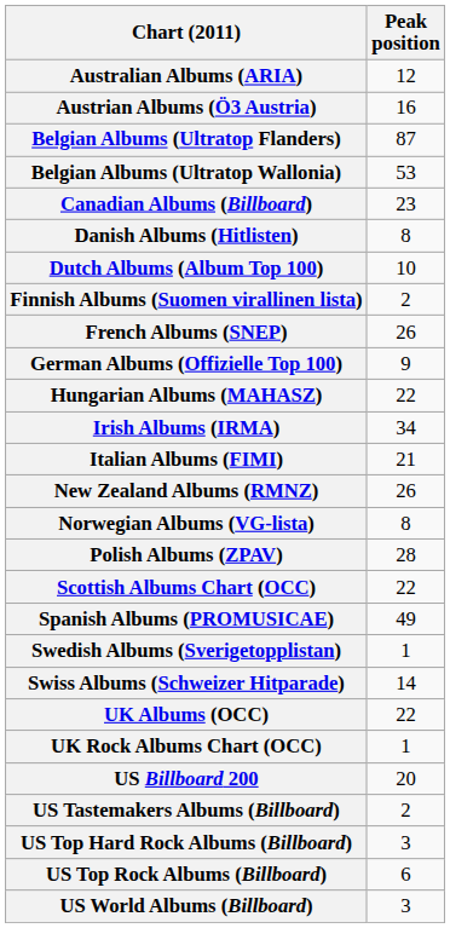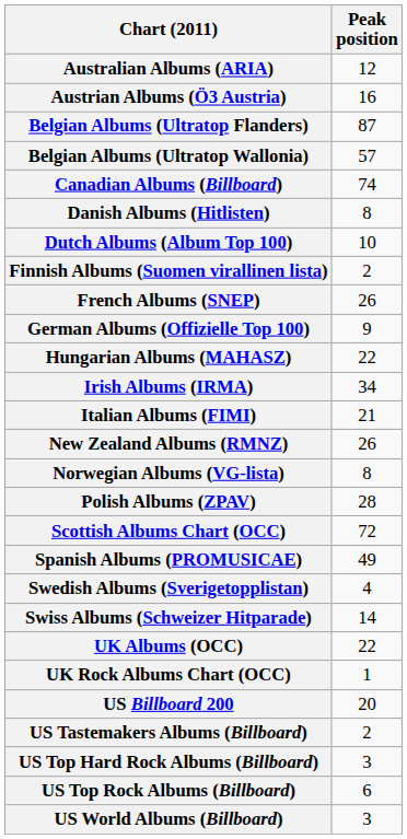 <table class="wikitable sortable plainrowheaders">
 <tr>
 <th scope="col">Chart (2011)</th>
 <th scope="col">Peak<br>position</th>
 </tr>
 <tr>
 <th scope="row">Australian Albums (<a href='#'>ARIA</a>)</th>
 <td style="text-align:center;">12</td>
 </tr>
 <tr>
 <th scope="row">Austrian Albums (<a href='#'>Ö3 Austria</a>)</th>
 <td style="text-align:center;">16</td>
 </tr>
 <tr>
 <th scope="row"><a href='#'>Belgian Albums</a> (<a href='#'>Ultratop</a> Flanders)</th>
 <td align="center">87</td>
 </tr>
 <tr>
 <th scope="row">Belgian Albums (Ultratop Wallonia)</th>
-<td align="center">53</td>
+<td align="center">57</td>
 </tr>
 <tr>
 <th scope="row"><a href='#'>Canadian Albums</a> (<em><a href='#'>Billboard</a></em>)</th>
-<td style="text-align:center;">23</td>
+<td style="text-align:center;">74</td>
 </tr>
 <tr>
 <th scope="row">Danish Albums (<a href='#'>Hitlisten</a>)</th>
 <td style="text-align:center;">8</td>
 </tr>
 <tr>
 <th scope="row"><a href='#'>Dutch Albums</a> (<a href='#'>Album Top 100</a>)</th>
 <td style="text-align:center;">10</td>
 </tr>
 <tr>
 <th scope="row">Finnish Albums (<a href='#'>Suomen virallinen lista</a>)</th>
 <td style="text-align:center;">2</td>
 </tr>
 <tr>
 <th scope="row">French Albums (<a href='#'>SNEP</a>)</th>
 <td style="text-align:center;">26</td>
 </tr>
 <tr>
 <th scope="row">German Albums (<a href='#'>Offizielle Top 100</a>)</th>
 <td style="text-align:center;">9</td>
 </tr>
 <tr>
 <th scope="row">Hungarian Albums (<a href='#'>MAHASZ</a>)</th>
 <td style="text-align:center;">22</td>
 </tr>
 <tr>
 <th scope="row"><a href='#'>Irish Albums</a> (<a href='#'>IRMA</a>)</th>
 <td style="text-align:center;">34</td>
 </tr>
 <tr>
 <th scope="row">Italian Albums (<a href='#'>FIMI</a>)</th>
 <td align="center">21</td>
 </tr>
 <tr>
 <th scope="row">New Zealand Albums (<a href='#'>RMNZ</a>)</th>
 <td style="text-align:center;">26</td>
 </tr>
 <tr>
 <th scope="row">Norwegian Albums (<a href='#'>VG-lista</a>)</th>
 <td style="text-align:center;">8</td>
 </tr>
 <tr>
 <th scope="row">Polish Albums (<a href='#'>ZPAV</a>)</th>
 <td style="text-align:center;">28</td>
 </tr>
 <tr>
 <th scope="row"><a href='#'>Scottish Albums Chart</a> (<a href='#'>OCC</a>)</th>
-<td align="center">22</td>
+<td align="center">72</td>
 </tr>
 <tr>
 <th scope="row">Spanish Albums (<a href='#'>PROMUSICAE</a>)</th>
 <td align="center">49</td>
 </tr>
 <tr>
 <th scope="row">Swedish Albums (<a href='#'>Sverigetopplistan</a>)</th>
-<td align="center">1</td>
+<td align="center">4</td>
 </tr>
 <tr>
 <th scope="row">Swiss Albums (<a href='#'>Schweizer Hitparade</a>)</th>
 <td align="center">14</td>
 </tr>
 <tr>
 <th scope="row"><a href='#'>UK Albums</a> (OCC)</th>
 <td style="text-align:center;">22</td>
 </tr>
 <tr>
 <th scope="row">UK Rock Albums Chart (OCC)</th>
 <td style="text-align:center;">1</td>
 </tr>
 <tr>
 <th scope="row">US <a href='#'><em>Billboard</em> 200</a></th>
 <td style="text-align:center;">20</td>
 </tr>
 <tr>
 <th scope="row">US Tastemakers Albums (<em>Billboard</em>)</th>
 <td style="text-align:center;">2</td>
 </tr>
 <tr>
 <th scope="row">US Top Hard Rock Albums (<em>Billboard</em>)</th>
 <td style="text-align:center;">3</td>
 </tr>
 <tr>
 <th scope="row">US Top Rock Albums (<em>Billboard</em>)</th>
 <td style="text-align:center;">6</td>
 </tr>
 <tr>
 <th scope="row">US World Albums (<em>Billboard</em>)</th>
 <td style="text-align:center;">3</td>
 </tr>
 </table>
